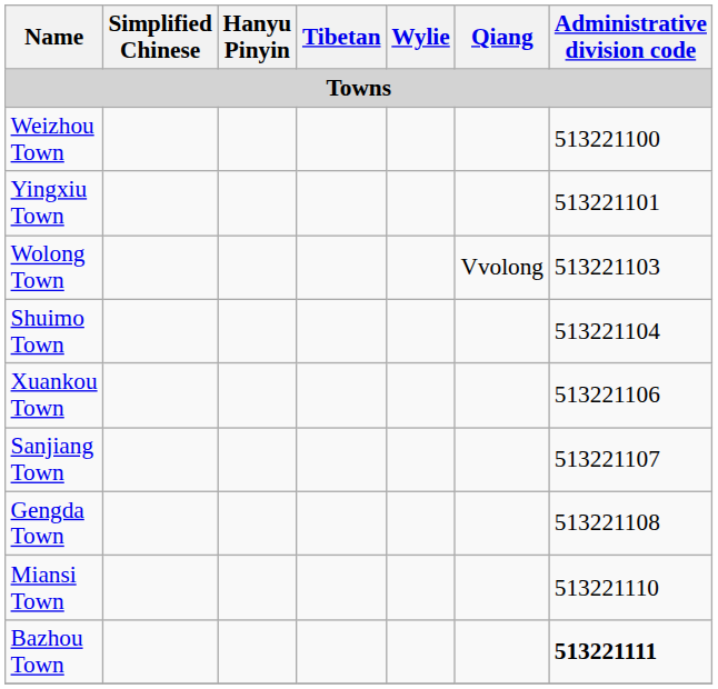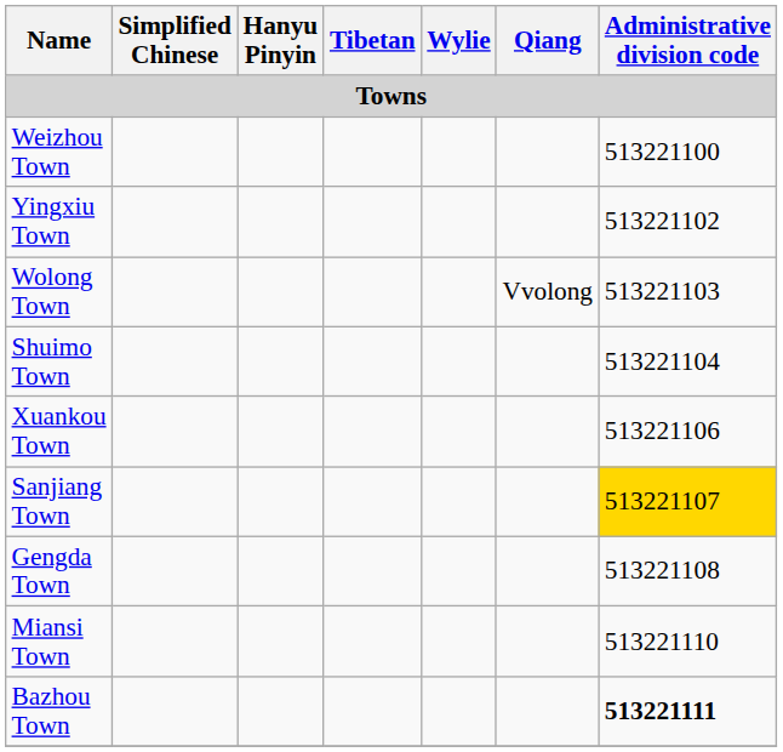 <table class="wikitable" align="center" style="width:50%; border="1">
 <tr>
 <th>Name</th>
 <th>Simplified Chinese</th>
 <th>Hanyu Pinyin</th>
 <th><a href='#'>Tibetan</a></th>
 <th><a href='#'>Wylie</a></th>
 <th><a href='#'>Qiang</a></th>
 <th><a href='#'>Administrative division code</a></th>
 </tr>
 <tr>
 <td colspan="8"  style="text-align:center; background:#d3d3d3;"><strong>Towns</strong></td>
 </tr>
 <tr --------->
 <td><a href='#'>Weizhou Town</a></td>
 <td></td>
 <td></td>
 <td></td>
 <td></td>
 <td></td>
 <td>513221100</td>
 </tr>
 <tr>
 <td><a href='#'>Yingxiu Town</a></td>
 <td></td>
 <td></td>
 <td></td>
 <td></td>
 <td></td>
-<td>513221101</td>
+<td>513221102</td>
 </tr>
 <tr>
 <td><a href='#'>Wolong Town</a></td>
 <td></td>
 <td></td>
 <td></td>
 <td></td>
 <td>Vvolong</td>
 <td>513221103</td>
 </tr>
 <tr>
 <td><a href='#'>Shuimo Town</a></td>
 <td></td>
 <td></td>
 <td></td>
 <td></td>
 <td></td>
 <td>513221104</td>
 </tr>
 <tr>
 <td><a href='#'>Xuankou Town</a></td>
 <td></td>
 <td></td>
 <td></td>
 <td></td>
 <td></td>
 <td>513221106</td>
 </tr>
 <tr>
 <td><a href='#'>Sanjiang Town</a></td>
 <td></td>
 <td></td>
 <td></td>
 <td></td>
 <td></td>
-<td>513221107</td>
+<td style="background: gold;">513221107</td>
 </tr>
 <tr>
 <td><a href='#'>Gengda Town</a></td>
 <td></td>
 <td></td>
 <td></td>
 <td></td>
 <td></td>
 <td>513221108</td>
 </tr>
 <tr>
 <td><a href='#'>Miansi Town</a></td>
 <td></td>
 <td></td>
 <td></td>
 <td></td>
 <td></td>
 <td>513221110</td>
 </tr>
 <tr>
 <td><a href='#'>Bazhou Town</a></td>
 <td></td>
 <td></td>
 <td></td>
 <td></td>
 <td></td>
 <td><strong>513221111</strong></td>
 </tr>
 <tr>
 </tr>
 </table>
